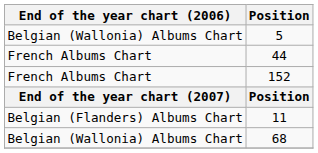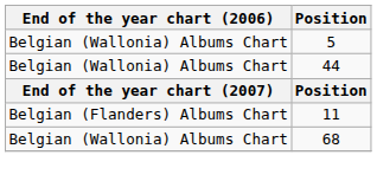 <table class="wikitable sortable">
 <tr>
 <th align="left">End of the year chart (2006)</th>
 <th align="center">Position</th>
 </tr>
 <tr>
 <td align="left">Belgian (Wallonia) Albums Chart</td>
 <td align="center">5</td>
 </tr>
 <tr>
-<td align="left">French Albums Chart</td>
+<td align="left">Belgian (Wallonia) Albums Chart</td>
 <td align="center">44</td>
-</tr>
-<tr>
-<td align="left">French Albums Chart</td>
-<td align="center">152</td>
 </tr>
 <tr>
 <th align="left">End of the year chart (2007)</th>
 <th align="center">Position</th>
 </tr>
 <tr>
 <td align="left">Belgian (Flanders) Albums Chart</td>
 <td align="center">11</td>
 </tr>
 <tr>
 <td align="left">Belgian (Wallonia) Albums Chart</td>
 <td align="center">68</td>
 </tr>
 <tr>
 </tr>
 </table>
